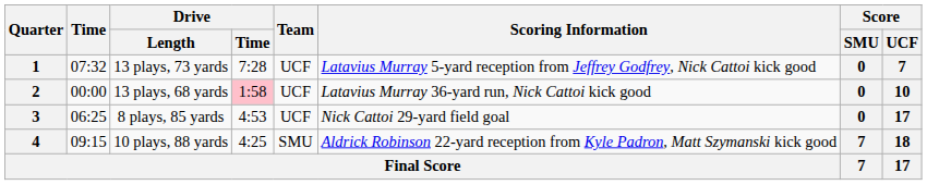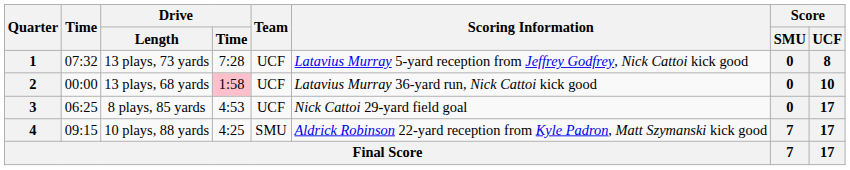 <table class="wikitable" style="text-align:center;">
 <tr>
 <th rowspan="2">Quarter</th>
 <th rowspan="2">Time</th>
 <th colspan="2">Drive</th>
 <th rowspan="2">Team</th>
 <th rowspan="2">Scoring Information</th>
 <th colspan="2">Score</th>
 </tr>
 <tr>
 <th>Length</th>
 <th>Time</th>
 <th>SMU</th>
 <th>UCF</th>
 </tr>
 <tr>
 <th rowspan="1">1</th>
 <td>07:32</td>
 <td>13 plays, 73 yards</td>
 <td>7:28</td>
 <td>UCF</td>
 <td align="left"><em><a href='#'>Latavius Murray</a></em> 5-yard reception from <em><a href='#'>Jeffrey Godfrey</a></em>, <em>Nick Cattoi</em> kick good</td>
 <th>0</th>
-<th>7</th>
+<th>8</th>
 </tr>
 <tr>
 <th rowspan="1">2</th>
 <td>00:00</td>
 <td>13 plays, 68 yards</td>
 <td style="background: pink;">1:58</td>
 <td>UCF</td>
 <td align="left"><em>Latavius Murray</em> 36-yard run, <em>Nick Cattoi</em> kick good</td>
 <th>0</th>
 <th>10</th>
 </tr>
 <tr>
 <th rowspan="1">3</th>
 <td>06:25</td>
 <td>8 plays, 85 yards</td>
 <td>4:53</td>
 <td>UCF</td>
 <td align="left"><em>Nick Cattoi</em> 29-yard field goal</td>
 <th>0</th>
 <th>17</th>
 </tr>
 <tr>
 <th rowspan="1">4</th>
 <td>09:15</td>
 <td>10 plays, 88 yards</td>
 <td>4:25</td>
 <td>SMU</td>
 <td align="left"><em><a href='#'>Aldrick Robinson</a></em> 22-yard reception from <em><a href='#'>Kyle Padron</a></em>, <em>Matt Szymanski</em> kick good</td>
 <th>7</th>
-<th>18</th>
+<th>17</th>
 </tr>
 <tr>
 <th colspan="6">Final Score</th>
 <th>7</th>
 <th>17</th>
 </tr>
 </table>
